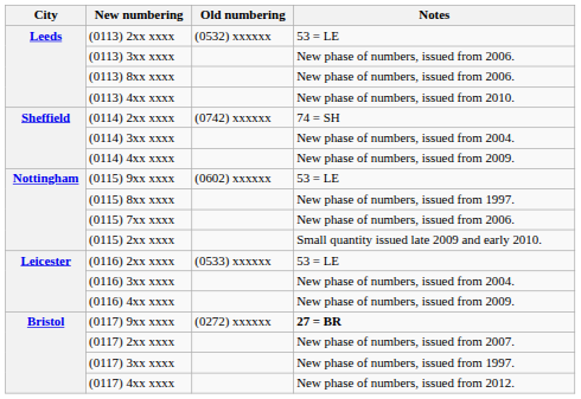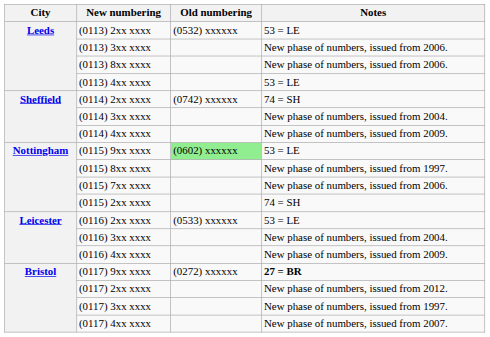 <table class="wikitable" style="width: 80%; margin-left: 1.5em;">
 <tr>
 <th scope="col">City</th>
 <th scope="col">New numbering</th>
 <th scope="col">Old numbering</th>
 <th scope="col">Notes</th>
 </tr>
 <tr>
 <th rowspan="4" scope="row" style="vertical-align: top;"><a href='#'>Leeds</a></th>
 <td>(0113) 2xx xxxx</td>
 <td>(0532) xxxxxx</td>
 <td>53 = LE</td>
 </tr>
 <tr>
 <td>(0113) 3xx xxxx</td>
 <td> </td>
 <td>New phase of numbers, issued from 2006.</td>
 </tr>
 <tr>
 <td>(0113) 8xx xxxx</td>
 <td> </td>
 <td>New phase of numbers, issued from 2006.</td>
 </tr>
 <tr>
 <td>(0113) 4xx xxxx</td>
 <td> </td>
-<td>New phase of numbers, issued from 2010.</td>
+<td>53 = LE</td>
 </tr>
 <tr>
 <th rowspan="3" scope="row" style="vertical-align: top;"><a href='#'>Sheffield</a></th>
 <td>(0114) 2xx xxxx</td>
 <td>(0742) xxxxxx</td>
 <td>74 = SH</td>
 </tr>
 <tr>
 <td>(0114) 3xx xxxx</td>
 <td> </td>
 <td>New phase of numbers, issued from 2004.</td>
 </tr>
 <tr>
 <td>(0114) 4xx xxxx</td>
 <td> </td>
 <td>New phase of numbers, issued from 2009.</td>
 </tr>
 <tr>
 <th rowspan="4" scope="row" style="vertical-align: top;"><a href='#'>Nottingham</a></th>
 <td>(0115) 9xx xxxx</td>
-<td>(0602) xxxxxx</td>
+<td style="background: lightgreen;">(0602) xxxxxx</td>
 <td>53 = LE</td>
 </tr>
 <tr>
 <td>(0115) 8xx xxxx</td>
 <td> </td>
 <td>New phase of numbers, issued from 1997.</td>
 </tr>
 <tr>
 <td>(0115) 7xx xxxx</td>
 <td> </td>
 <td>New phase of numbers, issued from 2006.</td>
 </tr>
 <tr>
 <td>(0115) 2xx xxxx</td>
 <td> </td>
-<td>Small quantity issued late 2009 and early 2010.</td>
+<td>74 = SH</td>
 </tr>
 <tr>
 <th rowspan="3" scope="row" style="vertical-align: top;"><a href='#'>Leicester</a></th>
 <td>(0116) 2xx xxxx</td>
 <td>(0533) xxxxxx</td>
 <td>53 = LE</td>
 </tr>
 <tr>
 <td>(0116) 3xx xxxx</td>
 <td> </td>
 <td>New phase of numbers, issued from 2004.</td>
 </tr>
 <tr>
 <td>(0116) 4xx xxxx</td>
 <td> </td>
 <td>New phase of numbers, issued from 2009.</td>
 </tr>
 <tr>
 <th rowspan="4" scope="row" style="vertical-align: top;"><a href='#'>Bristol</a></th>
 <td>(0117) 9xx xxxx</td>
 <td>(0272) xxxxxx</td>
 <td><strong>27 = BR</strong></td>
 </tr>
 <tr>
 <td>(0117) 2xx xxxx</td>
 <td> </td>
-<td>New phase of numbers, issued from 2007.</td>
+<td>New phase of numbers, issued from 2012.</td>
 </tr>
 <tr>
 <td>(0117) 3xx xxxx</td>
 <td> </td>
 <td>New phase of numbers, issued from 1997.</td>
 </tr>
 <tr>
 <td>(0117) 4xx xxxx</td>
 <td> </td>
-<td>New phase of numbers, issued from 2012.</td>
+<td>New phase of numbers, issued from 2007.</td>
 </tr>
 </table>
